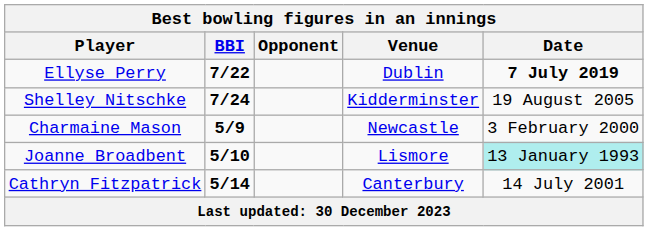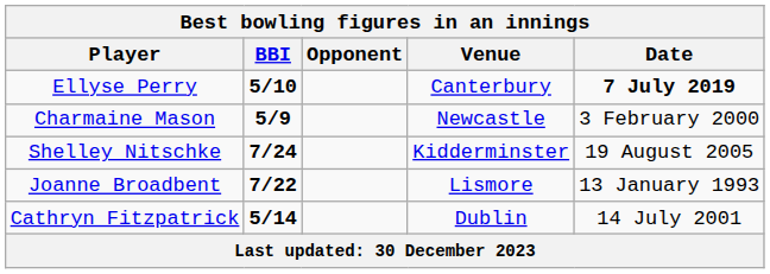 <table class="wikitable" style="text-align: center;">
 <tr>
 <th colspan=5>Best bowling figures in an innings</th>
 </tr>
 <tr>
 <th>Player</th>
 <th><a href='#'>BBI</a></th>
 <th>Opponent</th>
 <th>Venue</th>
 <th>Date</th>
 </tr>
 <tr>
 <td><a href='#'>Ellyse Perry</a></td>
-<td><strong>7/22</strong></td>
+<td><strong>5/10</strong></td>
 <td></td>
-<td><a href='#'>Dublin</a></td>
+<td><a href='#'>Canterbury</a></td>
 <td><strong>7 July 2019</strong></td>
+</tr>
+<tr>
+<td><a href='#'>Charmaine Mason</a></td>
+<td><strong>5/9</strong></td>
+<td></td>
+<td><a href='#'>Newcastle</a></td>
+<td>3 February 2000</td>
 </tr>
 <tr>
 <td><a href='#'>Shelley Nitschke</a></td>
 <td><strong>7/24</strong></td>
 <td></td>
 <td><a href='#'>Kidderminster</a></td>
 <td>19 August 2005</td>
 </tr>
 <tr>
-<td><a href='#'>Charmaine Mason</a></td>
-<td><strong>5/9</strong></td>
-<td></td>
-<td><a href='#'>Newcastle</a></td>
-<td>3 February 2000</td>
-</tr>
-<tr>
 <td><a href='#'>Joanne Broadbent</a></td>
-<td><strong>5/10</strong></td>
+<td><strong>7/22</strong></td>
 <td></td>
 <td><a href='#'>Lismore</a></td>
-<td style="background: paleturquoise;">13 January 1993</td>
+<td>13 January 1993</td>
 </tr>
 <tr>
 <td><a href='#'>Cathryn Fitzpatrick</a></td>
 <td><strong>5/14</strong></td>
 <td></td>
-<td><a href='#'>Canterbury</a></td>
+<td><a href='#'>Dublin</a></td>
 <td>14 July 2001</td>
 </tr>
 <tr>
 <th colspan=5><small>Last updated: 30 December 2023</small></th>
 </tr>
 </table>
